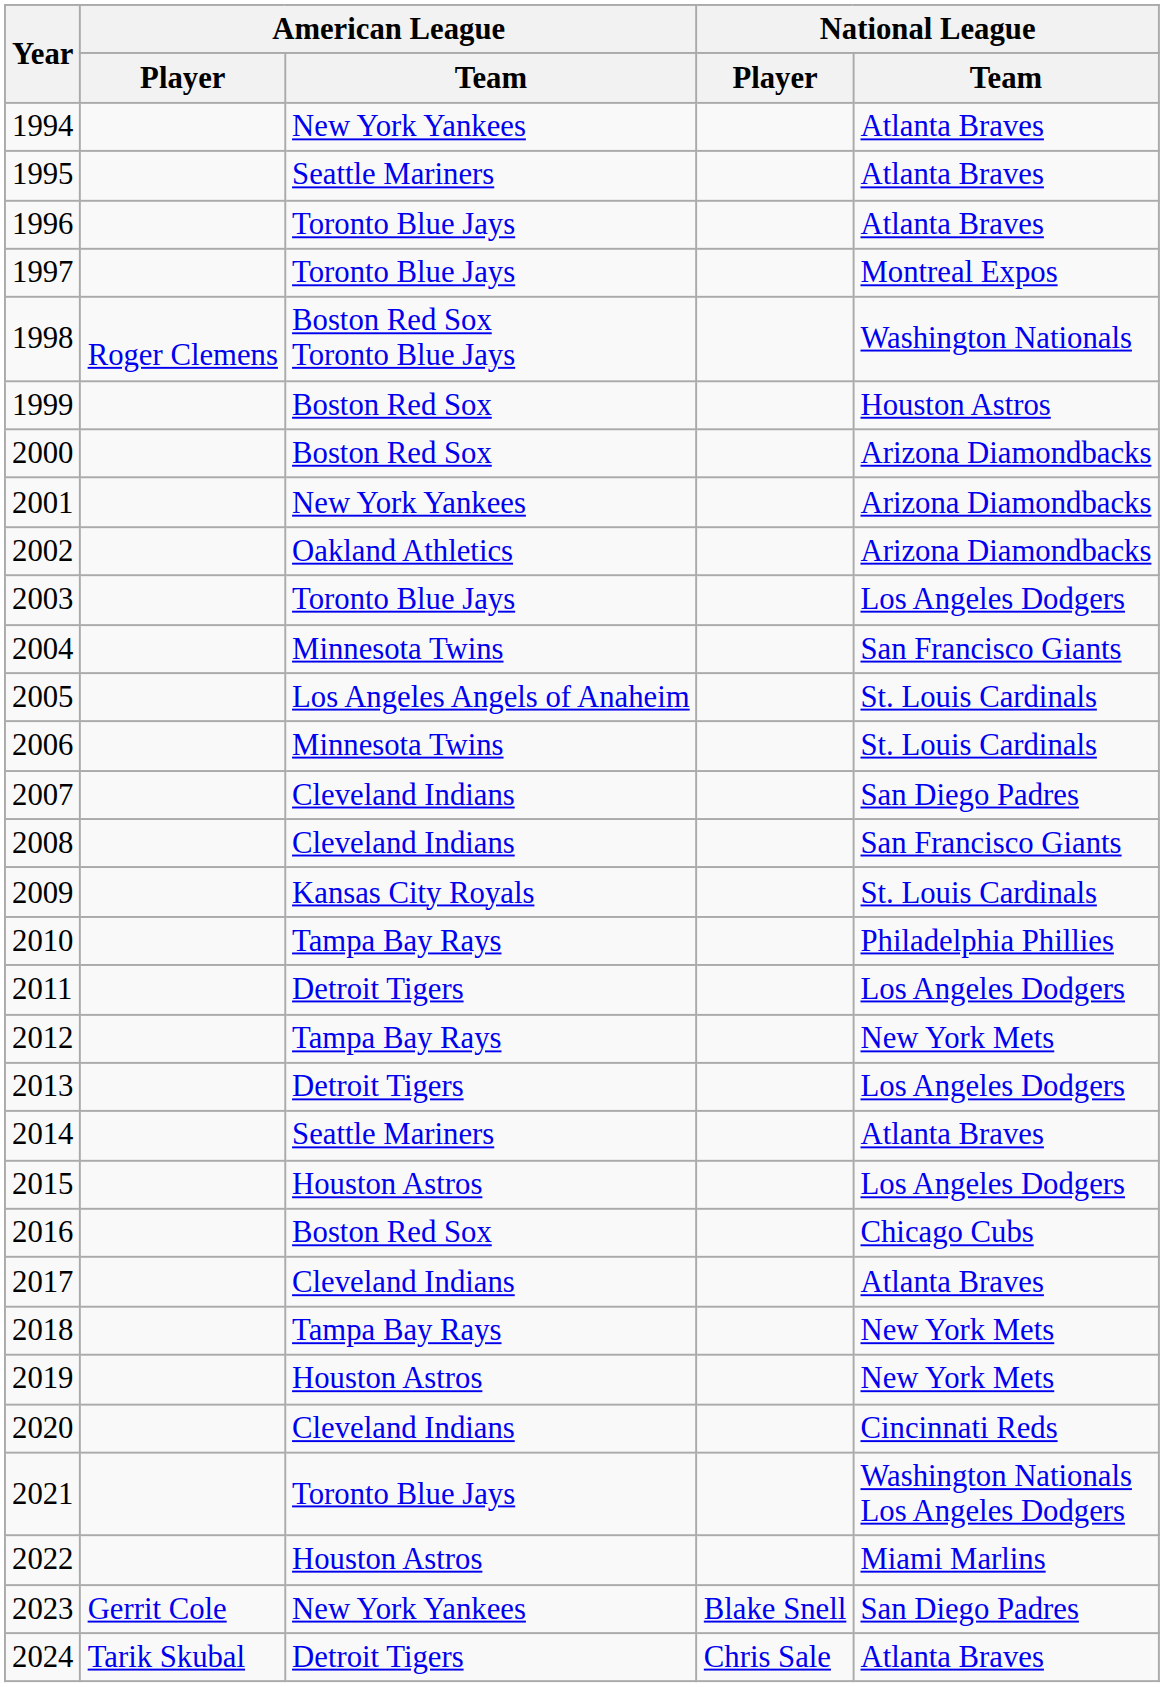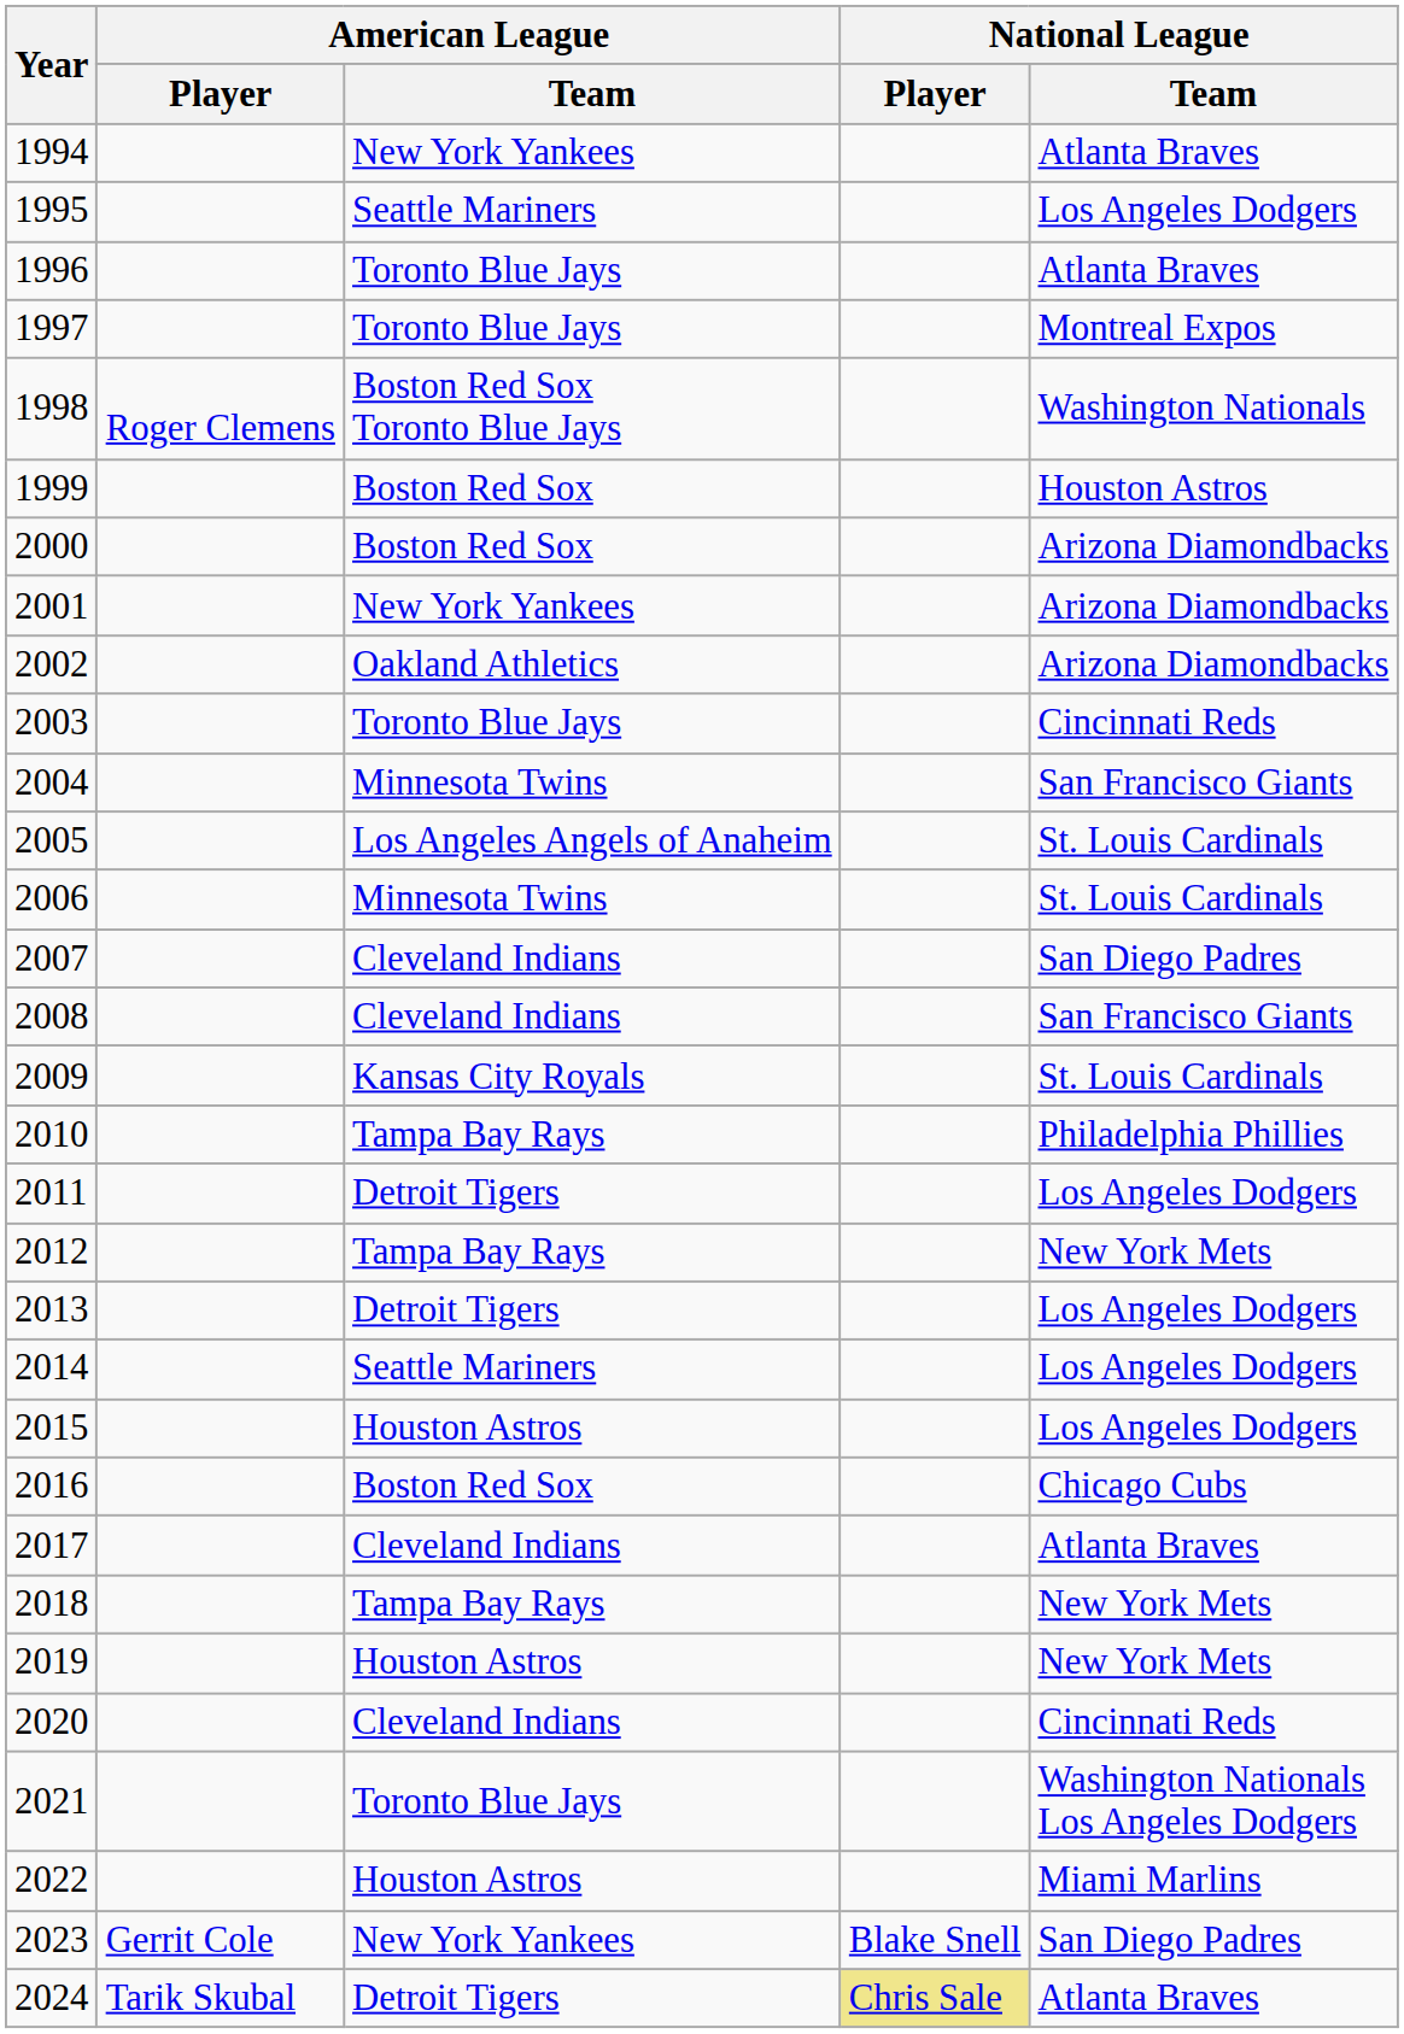 <table class="wikitable">
 <tr>
 <th rowspan=2>Year</th>
 <th colspan=2>American League</th>
 <th colspan=2>National League</th>
 </tr>
 <tr>
 <th>Player</th>
 <th>Team</th>
 <th>Player</th>
 <th>Team</th>
 </tr>
 <tr>
 <td>1994</td>
 <td></td>
 <td><a href='#'>New York Yankees</a></td>
 <td> </td>
 <td><a href='#'>Atlanta Braves</a></td>
 </tr>
 <tr>
 <td>1995</td>
 <td> </td>
 <td><a href='#'>Seattle Mariners</a></td>
 <td> </td>
-<td><a href='#'>Atlanta Braves</a></td>
+<td><a href='#'>Los Angeles Dodgers</a></td>
 </tr>
 <tr>
 <td>1996</td>
 <td></td>
 <td><a href='#'>Toronto Blue Jays</a></td>
 <td></td>
 <td><a href='#'>Atlanta Braves</a></td>
 </tr>
 <tr>
 <td>1997</td>
 <td> </td>
 <td><a href='#'>Toronto Blue Jays</a></td>
 <td> </td>
 <td><a href='#'>Montreal Expos</a></td>
 </tr>
 <tr>
 <td>1998</td>
 <td> <br><a href='#'>Roger Clemens</a> </td>
 <td><a href='#'>Boston Red Sox</a><br><a href='#'>Toronto Blue Jays</a></td>
 <td> </td>
 <td><a href='#'>Washington Nationals</a></td>
 </tr>
 <tr>
 <td>1999</td>
 <td> </td>
 <td><a href='#'>Boston Red Sox</a></td>
 <td></td>
 <td><a href='#'>Houston Astros</a></td>
 </tr>
 <tr>
 <td>2000</td>
 <td> </td>
 <td><a href='#'>Boston Red Sox</a></td>
 <td> </td>
 <td><a href='#'>Arizona Diamondbacks</a></td>
 </tr>
 <tr>
 <td>2001</td>
 <td> </td>
 <td><a href='#'>New York Yankees</a></td>
 <td> </td>
 <td><a href='#'>Arizona Diamondbacks</a></td>
 </tr>
 <tr>
 <td>2002</td>
 <td></td>
 <td><a href='#'>Oakland Athletics</a></td>
 <td> </td>
 <td><a href='#'>Arizona Diamondbacks</a></td>
 </tr>
 <tr>
 <td>2003</td>
 <td></td>
 <td><a href='#'>Toronto Blue Jays</a></td>
 <td></td>
-<td><a href='#'>Los Angeles Dodgers</a></td>
+<td><a href='#'>Cincinnati Reds</a></td>
 </tr>
 <tr>
 <td>2004</td>
 <td> </td>
 <td><a href='#'>Minnesota Twins</a></td>
 <td></td>
 <td><a href='#'>San Francisco Giants</a></td>
 </tr>
 <tr>
 <td>2005</td>
 <td></td>
 <td><a href='#'>Los Angeles Angels of Anaheim</a></td>
 <td> </td>
 <td><a href='#'>St. Louis Cardinals</a></td>
 </tr>
 <tr>
 <td>2006</td>
 <td> </td>
 <td><a href='#'>Minnesota Twins</a></td>
 <td> </td>
 <td><a href='#'>St. Louis Cardinals</a></td>
 </tr>
 <tr>
 <td>2007</td>
 <td></td>
 <td><a href='#'>Cleveland Indians</a></td>
 <td></td>
 <td><a href='#'>San Diego Padres</a></td>
 </tr>
 <tr>
 <td>2008</td>
 <td></td>
 <td><a href='#'>Cleveland Indians</a></td>
 <td></td>
 <td><a href='#'>San Francisco Giants</a></td>
 </tr>
 <tr>
 <td>2009</td>
 <td> </td>
 <td><a href='#'>Kansas City Royals</a></td>
 <td></td>
 <td><a href='#'>St. Louis Cardinals</a></td>
 </tr>
 <tr>
 <td>2010</td>
 <td> </td>
 <td><a href='#'>Tampa Bay Rays</a></td>
 <td> </td>
 <td><a href='#'>Philadelphia Phillies</a></td>
 </tr>
 <tr>
 <td>2011</td>
 <td></td>
 <td><a href='#'>Detroit Tigers</a></td>
 <td> </td>
 <td><a href='#'>Los Angeles Dodgers</a></td>
 </tr>
 <tr>
 <td>2012</td>
 <td> </td>
 <td><a href='#'>Tampa Bay Rays</a></td>
 <td></td>
 <td><a href='#'>New York Mets</a></td>
 </tr>
 <tr>
 <td>2013</td>
 <td> </td>
 <td><a href='#'>Detroit Tigers</a></td>
 <td> </td>
 <td><a href='#'>Los Angeles Dodgers</a></td>
 </tr>
 <tr>
 <td>2014</td>
 <td></td>
 <td><a href='#'>Seattle Mariners</a></td>
 <td> </td>
-<td><a href='#'>Atlanta Braves</a></td>
+<td><a href='#'>Los Angeles Dodgers</a></td>
 </tr>
 <tr>
 <td>2015</td>
 <td></td>
 <td><a href='#'>Houston Astros</a></td>
 <td> </td>
 <td><a href='#'>Los Angeles Dodgers</a></td>
 </tr>
 <tr>
 <td>2016</td>
 <td></td>
 <td><a href='#'>Boston Red Sox</a></td>
 <td></td>
 <td><a href='#'>Chicago Cubs</a></td>
 </tr>
 <tr>
 <td>2017</td>
 <td></td>
 <td><a href='#'>Cleveland Indians</a></td>
 <td> </td>
 <td><a href='#'>Atlanta Braves</a></td>
 </tr>
 <tr>
 <td>2018</td>
 <td></td>
 <td><a href='#'>Tampa Bay Rays</a></td>
 <td></td>
 <td><a href='#'>New York Mets</a></td>
 </tr>
 <tr>
 <td>2019</td>
 <td> </td>
 <td><a href='#'>Houston Astros</a></td>
 <td> </td>
 <td><a href='#'>New York Mets</a></td>
 </tr>
 <tr>
 <td>2020</td>
 <td></td>
 <td><a href='#'>Cleveland Indians</a></td>
 <td></td>
 <td><a href='#'>Cincinnati Reds</a></td>
 </tr>
 <tr>
 <td>2021</td>
 <td></td>
 <td><a href='#'>Toronto Blue Jays</a></td>
 <td> </td>
 <td><a href='#'>Washington Nationals</a> <br><a href='#'>Los Angeles Dodgers</a></td>
 </tr>
 <tr>
 <td>2022</td>
 <td> </td>
 <td><a href='#'>Houston Astros</a></td>
 <td></td>
 <td><a href='#'>Miami Marlins</a></td>
 </tr>
 <tr>
 <td>2023</td>
 <td><a href='#'>Gerrit Cole</a></td>
 <td><a href='#'>New York Yankees</a></td>
 <td><a href='#'>Blake Snell</a></td>
 <td><a href='#'>San Diego Padres</a></td>
 </tr>
 <tr>
 <td>2024</td>
 <td><a href='#'>Tarik Skubal</a></td>
 <td><a href='#'>Detroit Tigers</a></td>
-<td><a href='#'>Chris Sale</a></td>
+<td style="background: khaki;"><a href='#'>Chris Sale</a></td>
 <td><a href='#'>Atlanta Braves</a></td>
 </tr>
 </table>
